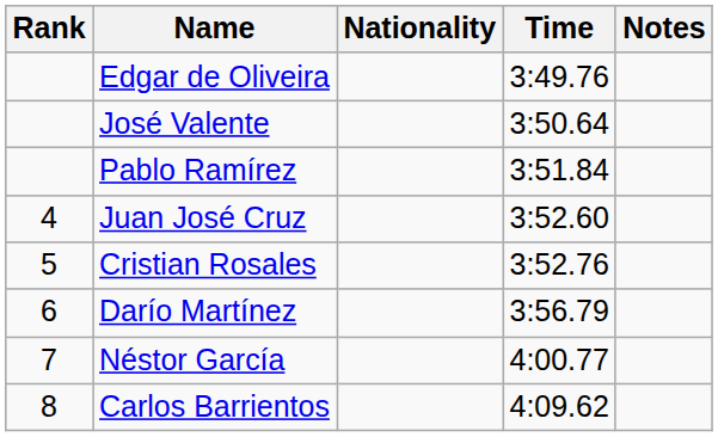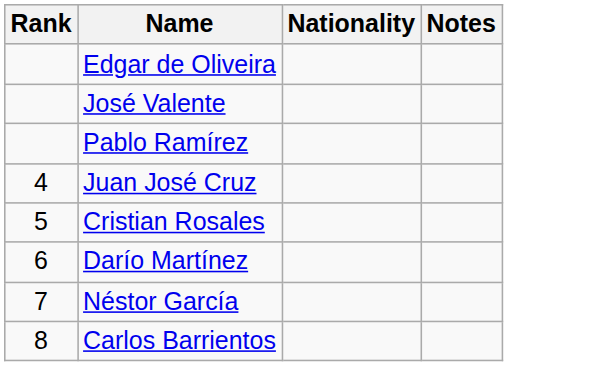 <table class="wikitable sortable" style="text-align:center">
 <tr>
 <th>Rank</th>
 <th>Name</th>
 <th>Nationality</th>
-<th>Time</th>
 <th>Notes</th>
 </tr>
 <tr>
 <td></td>
 <td align=left><a href='#'>Edgar de Oliveira</a></td>
 <td align=left></td>
-<td>3:49.76</td>
 <td></td>
 </tr>
 <tr>
 <td></td>
 <td align=left><a href='#'>José Valente</a></td>
 <td align=left></td>
-<td>3:50.64</td>
 <td></td>
 </tr>
 <tr>
 <td></td>
 <td align=left><a href='#'>Pablo Ramírez</a></td>
 <td align=left></td>
-<td>3:51.84</td>
 <td></td>
 </tr>
 <tr>
 <td>4</td>
 <td align=left><a href='#'>Juan José Cruz</a></td>
 <td align=left></td>
-<td>3:52.60</td>
 <td></td>
 </tr>
 <tr>
 <td>5</td>
 <td align=left><a href='#'>Cristian Rosales</a></td>
 <td align=left></td>
-<td>3:52.76</td>
 <td></td>
 </tr>
 <tr>
 <td>6</td>
 <td align=left><a href='#'>Darío Martínez</a></td>
 <td align=left></td>
-<td>3:56.79</td>
 <td></td>
 </tr>
 <tr>
 <td>7</td>
 <td align=left><a href='#'>Néstor García</a></td>
 <td align=left></td>
-<td>4:00.77</td>
 <td></td>
 </tr>
 <tr>
 <td>8</td>
 <td align=left><a href='#'>Carlos Barrientos</a></td>
 <td align=left></td>
-<td>4:09.62</td>
 <td></td>
 </tr>
 </table>
